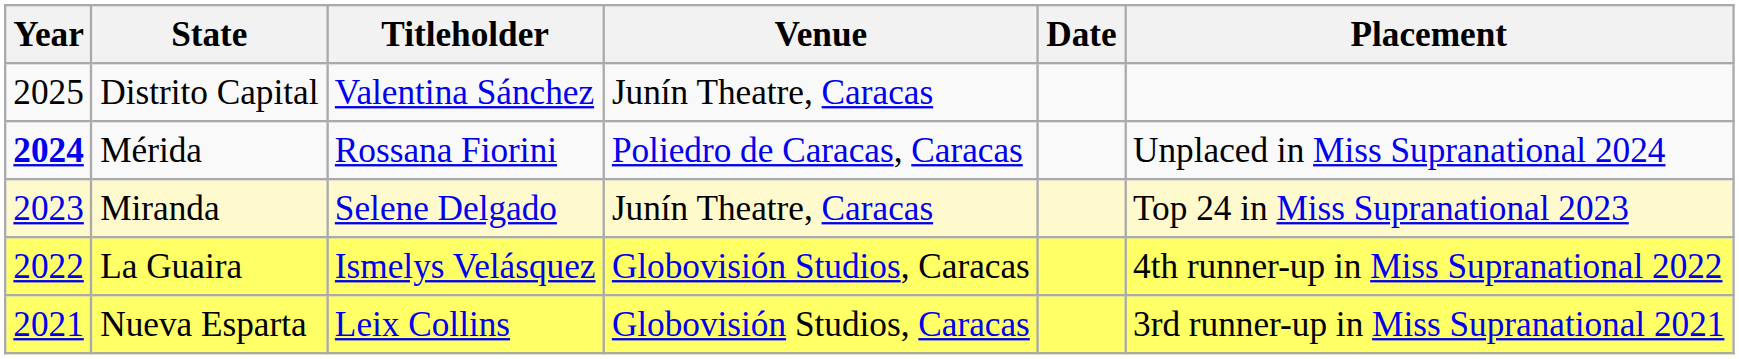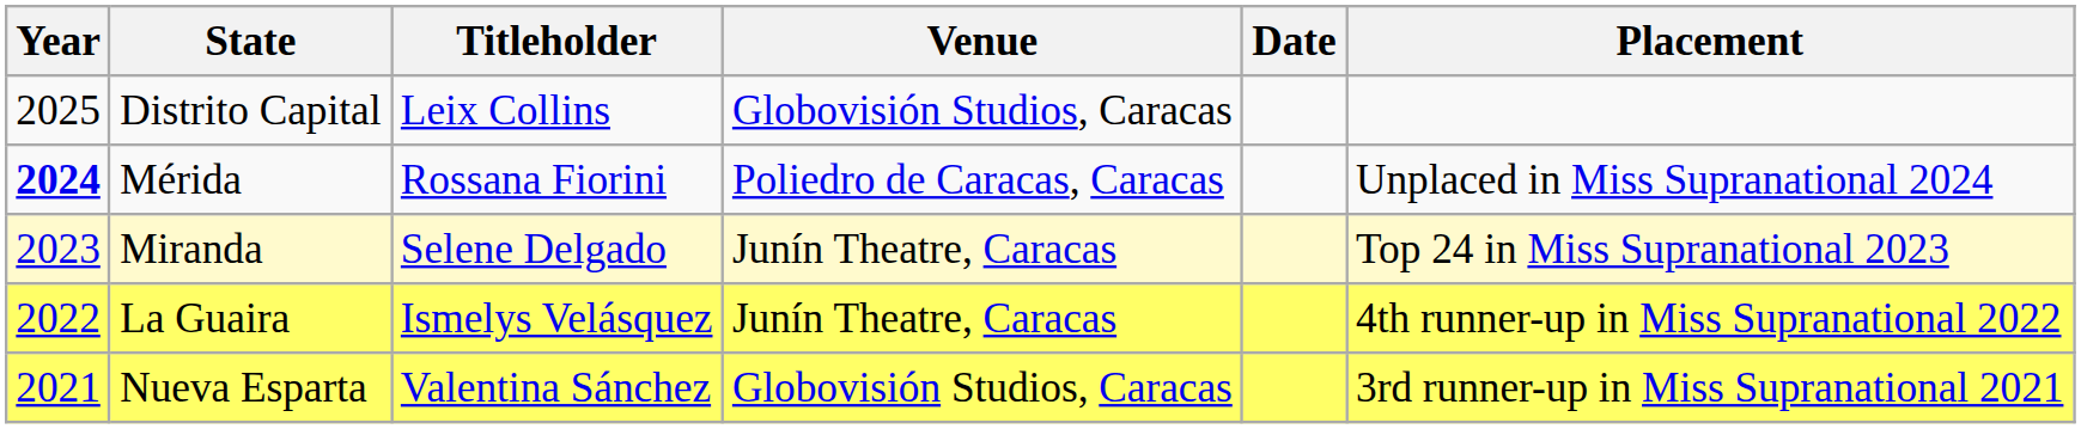 <table class="wikitable" style="font-size: 95%;">
 <tr>
 <th>Year</th>
 <th>State</th>
 <th>Titleholder</th>
 <th>Venue</th>
 <th>Date</th>
 <th>Placement</th>
 </tr>
 <tr>
 <td>2025</td>
 <td>Distrito Capital</td>
-<td><a href='#'>Valentina Sánchez</a></td>
-<td>Junín Theatre, <a href='#'>Caracas</a></td>
+<td><a href='#'>Leix Collins</a></td>
+<td><a href='#'>Globovisión Studios</a>, Caracas</td>
 <td></td>
 <td></td>
 </tr>
 <tr>
 <td><strong><a href='#'>2024</a></strong></td>
 <td>Mérida</td>
 <td><a href='#'>Rossana Fiorini</a></td>
 <td><a href='#'>Poliedro de Caracas</a>, <a href='#'>Caracas</a></td>
 <td></td>
 <td>Unplaced in <a href='#'>Miss Supranational 2024</a></td>
 </tr>
 <tr style="background-color:#FFFACD;">
 <td><a href='#'>2023</a></td>
 <td>Miranda</td>
 <td><a href='#'>Selene Delgado</a></td>
 <td>Junín Theatre, <a href='#'>Caracas</a></td>
 <td></td>
 <td>Top 24 in <a href='#'>Miss Supranational 2023</a></td>
 </tr>
 <tr style="background-color:#FFFF66;">
 <td><a href='#'>2022</a></td>
 <td>La Guaira</td>
 <td><a href='#'>Ismelys Velásquez</a></td>
-<td><a href='#'>Globovisión Studios</a>, Caracas</td>
+<td>Junín Theatre, <a href='#'>Caracas</a></td>
 <td></td>
 <td>4th runner-up in <a href='#'>Miss Supranational 2022</a></td>
 </tr>
 <tr style="background-color:#FFFF66;">
 <td><a href='#'>2021</a></td>
 <td>Nueva Esparta</td>
-<td><a href='#'>Leix Collins</a></td>
+<td><a href='#'>Valentina Sánchez</a></td>
 <td><a href='#'>Globovisión</a> Studios, <a href='#'>Caracas</a></td>
 <td></td>
 <td>3rd runner-up in <a href='#'>Miss Supranational 2021</a></td>
 </tr>
 </table>
